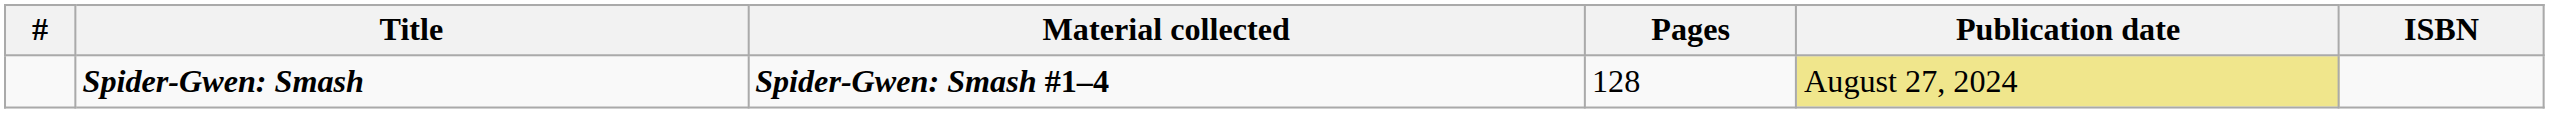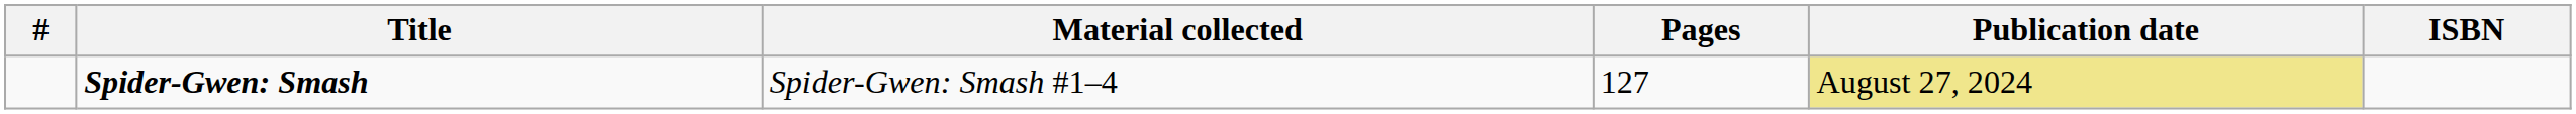 <table class="wikitable" width="100%">
 <tr>
 <th>#</th>
 <th>Title</th>
 <th>Material collected</th>
 <th>Pages</th>
 <th>Publication date</th>
 <th>ISBN</th>
 </tr>
 <tr>
 <td></td>
 <td><strong><em>Spider-Gwen: Smash</em></strong></td>
-<td><strong><em>Spider-Gwen: Smash</em> #1–4</strong></td>
-<td>128</td>
+<td><em>Spider-Gwen: Smash</em> #1–4</td>
+<td>127</td>
 <td style="background: khaki;">August 27, 2024</td>
 <td {{nowrap></td>
 </tr>
 </table>
